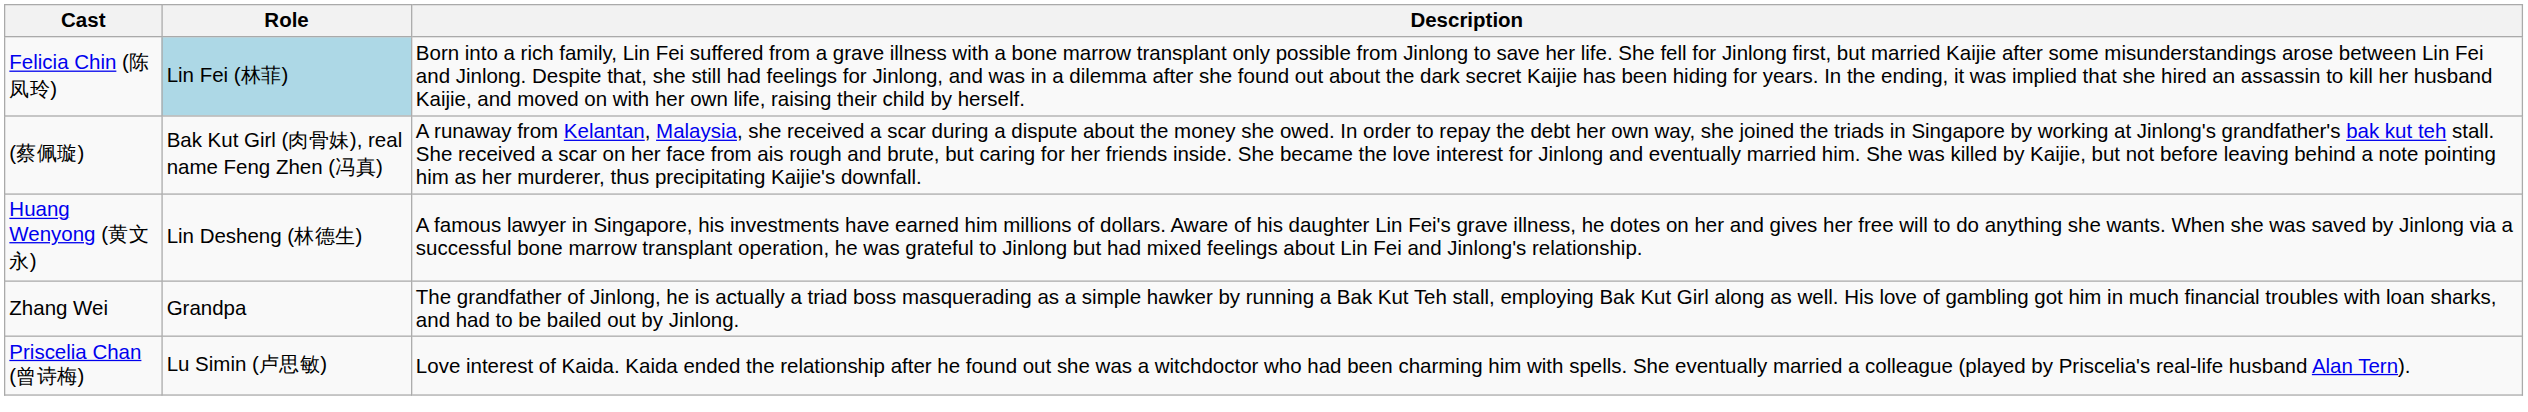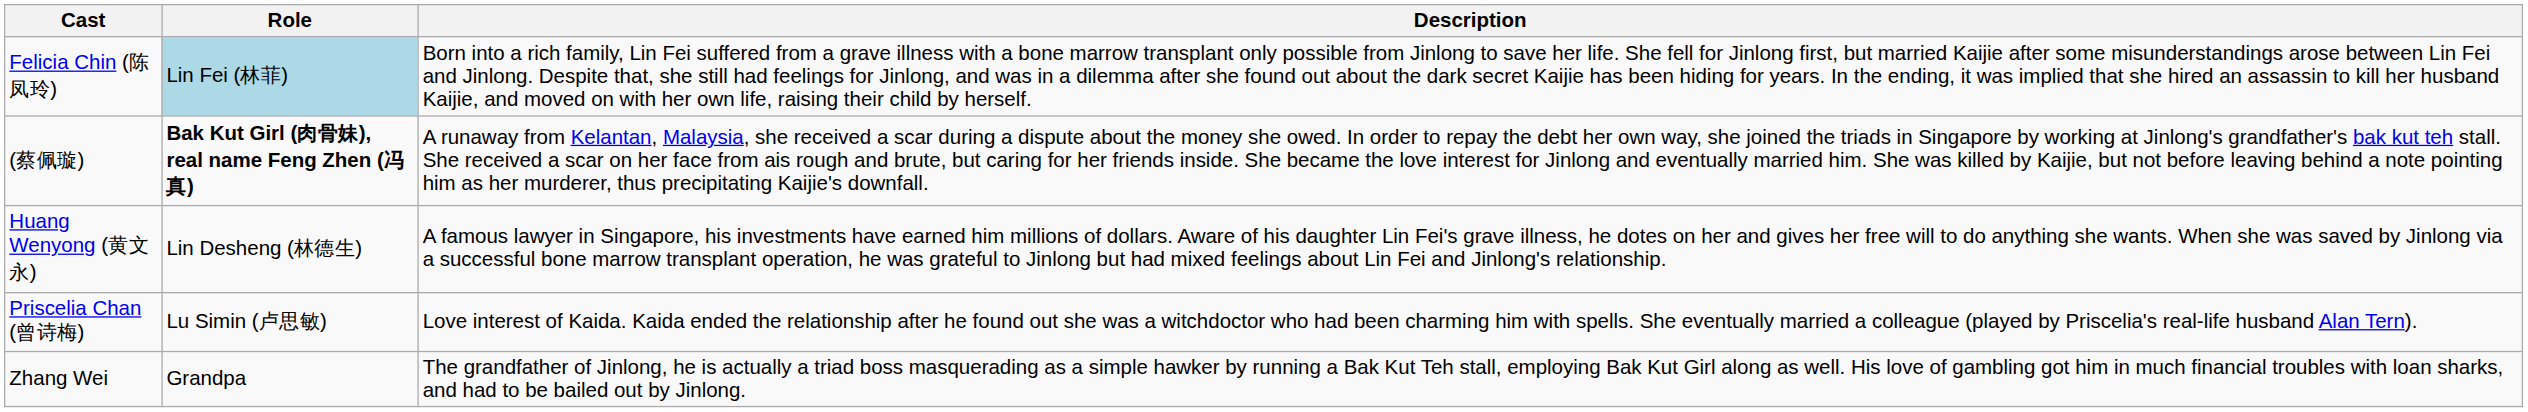 <table class="wikitable">
 <tr>
 <th>Cast</th>
 <th>Role</th>
 <th>Description</th>
 </tr>
 <tr>
 <td><a href='#'>Felicia Chin</a> (陈凤玲)</td>
 <td style="background: lightblue;">Lin Fei (林菲)</td>
 <td>Born into a rich family, Lin Fei suffered from a grave illness with a bone marrow transplant only possible from Jinlong to save her life. She fell for Jinlong first, but married Kaijie after some misunderstandings arose between Lin Fei and Jinlong. Despite that, she still had feelings for Jinlong, and was in a dilemma after she found out about the dark secret Kaijie has been hiding for years. In the ending, it was implied that she hired an assassin to kill her husband Kaijie, and moved on with her own life, raising their child by herself.</td>
 </tr>
 <tr>
 <td> (蔡佩璇)</td>
-<td>Bak Kut Girl (肉骨妹), real name Feng Zhen (冯真)</td>
+<td><strong>Bak Kut Girl (肉骨妹), real name Feng Zhen (冯真)</strong></td>
 <td>A runaway from <a href='#'>Kelantan</a>, <a href='#'>Malaysia</a>, she received a scar during a dispute about the money she owed. In order to repay the debt her own way, she joined the triads in Singapore by working at Jinlong's grandfather's <a href='#'>bak kut teh</a> stall. She received a scar on her face from ais rough and brute, but caring for her friends inside. She became the love interest for Jinlong and eventually married him. She was killed by Kaijie, but not before leaving behind a note pointing him as her murderer, thus precipitating Kaijie's downfall.</td>
 </tr>
 <tr>
 <td><a href='#'>Huang Wenyong</a> (黄文永)</td>
 <td>Lin Desheng (林德生)</td>
 <td>A famous lawyer in Singapore, his investments have earned him millions of dollars. Aware of his daughter Lin Fei's grave illness, he dotes on her and gives her free will to do anything she wants. When she was saved by Jinlong via a successful bone marrow transplant operation, he was grateful to Jinlong but had mixed feelings about Lin Fei and Jinlong's relationship.</td>
 </tr>
 <tr>
+<td><a href='#'>Priscelia Chan</a> (曾诗梅)</td>
+<td>Lu Simin (卢思敏)</td>
+<td>Love interest of Kaida. Kaida ended the relationship after he found out she was a witchdoctor who had been charming him with spells. She eventually married a colleague (played by Priscelia's real-life husband <a href='#'>Alan Tern</a>).</td>
+</tr>
+<tr>
 <td>Zhang Wei</td>
 <td>Grandpa</td>
 <td>The grandfather of Jinlong, he is actually a triad boss masquerading as a simple hawker by running a Bak Kut Teh stall, employing Bak Kut Girl along as well. His love of gambling got him in much financial troubles with loan sharks, and had to be bailed out by Jinlong.</td>
 </tr>
-<tr>
-<td><a href='#'>Priscelia Chan</a> (曾诗梅)</td>
-<td>Lu Simin (卢思敏)</td>
-<td>Love interest of Kaida. Kaida ended the relationship after he found out she was a witchdoctor who had been charming him with spells. She eventually married a colleague (played by Priscelia's real-life husband <a href='#'>Alan Tern</a>).</td>
-</tr>
 </table>
